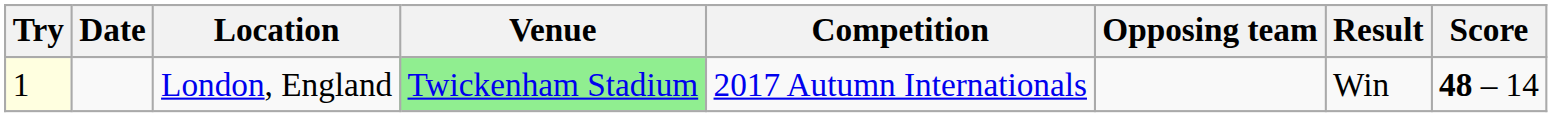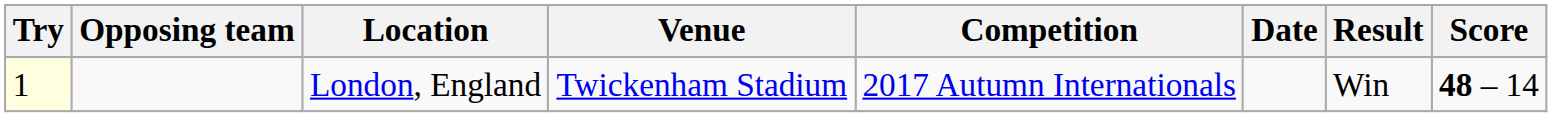 <table class="wikitable" style="font-size:100%">
 <tr>
 <th>Try</th>
-<th>Date</th>
+<th>Opposing team</th>
 <th>Location</th>
 <th>Venue</th>
 <th>Competition</th>
-<th>Opposing team</th>
+<th>Date</th>
 <th>Result</th>
 <th>Score</th>
 </tr>
 <tr>
 <td style="background: lightyellow;">1</td>
 <td></td>
 <td><a href='#'>London</a>, England</td>
-<td style="background: lightgreen;"><a href='#'>Twickenham Stadium</a></td>
+<td><a href='#'>Twickenham Stadium</a></td>
 <td><a href='#'>2017 Autumn Internationals</a></td>
 <td></td>
 <td>Win</td>
 <td><strong>48</strong> – 14</td>
 </tr>
 </table>
